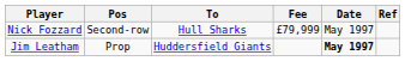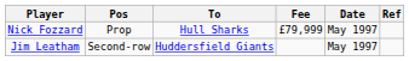 <table class="wikitable" style="text-align:center; width="70%; text-align:left">
 <tr>
 <th><strong>Player</strong></th>
 <th><strong>Pos</strong></th>
 <th><strong>To</strong></th>
 <th><strong>Fee</strong></th>
 <th><strong>Date</strong></th>
 <th><strong>Ref</strong></th>
 </tr>
 <tr --->
 <td><a href='#'>Nick Fozzard</a></td>
-<td>Second-row</td>
+<td>Prop</td>
 <td><a href='#'>Hull Sharks</a></td>
 <td>£79,999</td>
 <td>May 1997</td>
 <td></td>
 </tr>
 <tr --->
 <td><a href='#'>Jim Leatham</a></td>
-<td>Prop</td>
+<td>Second-row</td>
 <td><a href='#'>Huddersfield Giants</a></td>
 <td></td>
-<td><strong>May 1997</strong></td>
+<td>May 1997</td>
 <td></td>
 </tr>
 </table>
